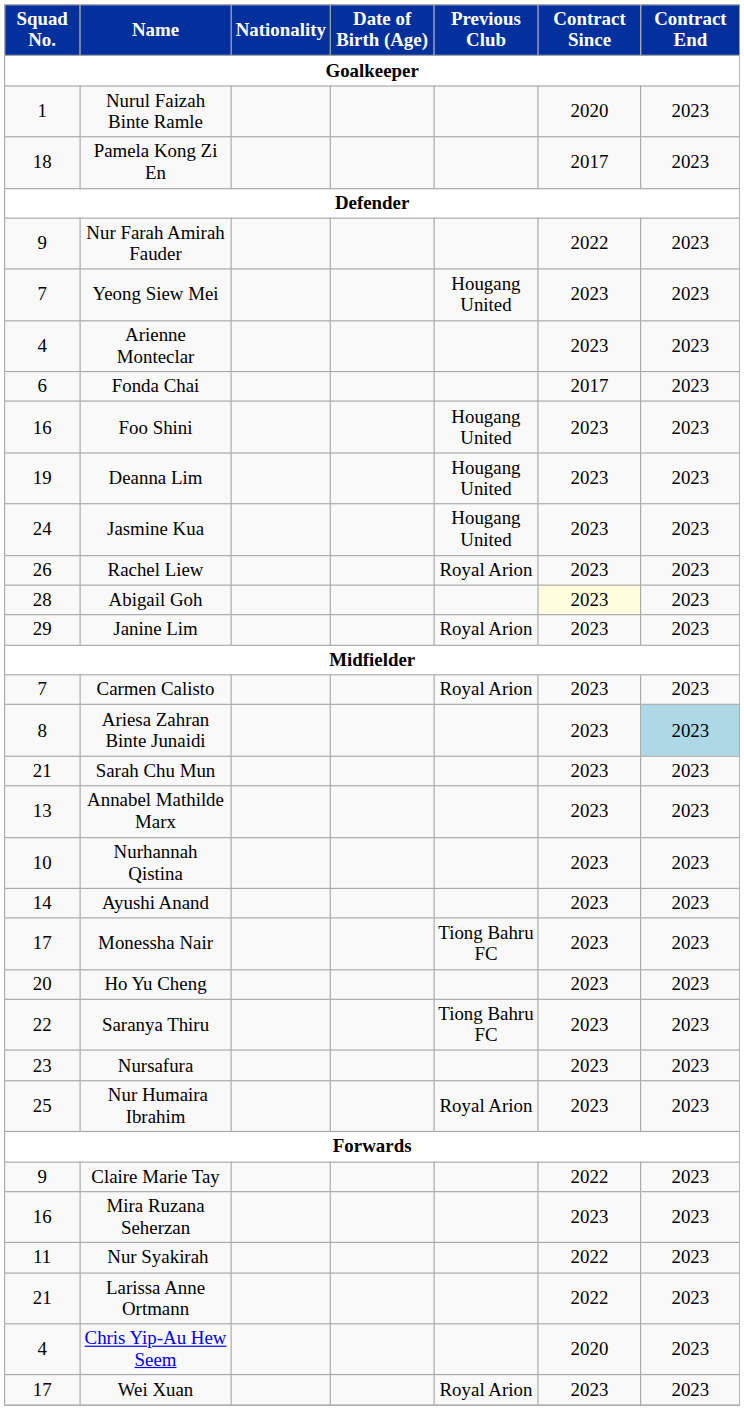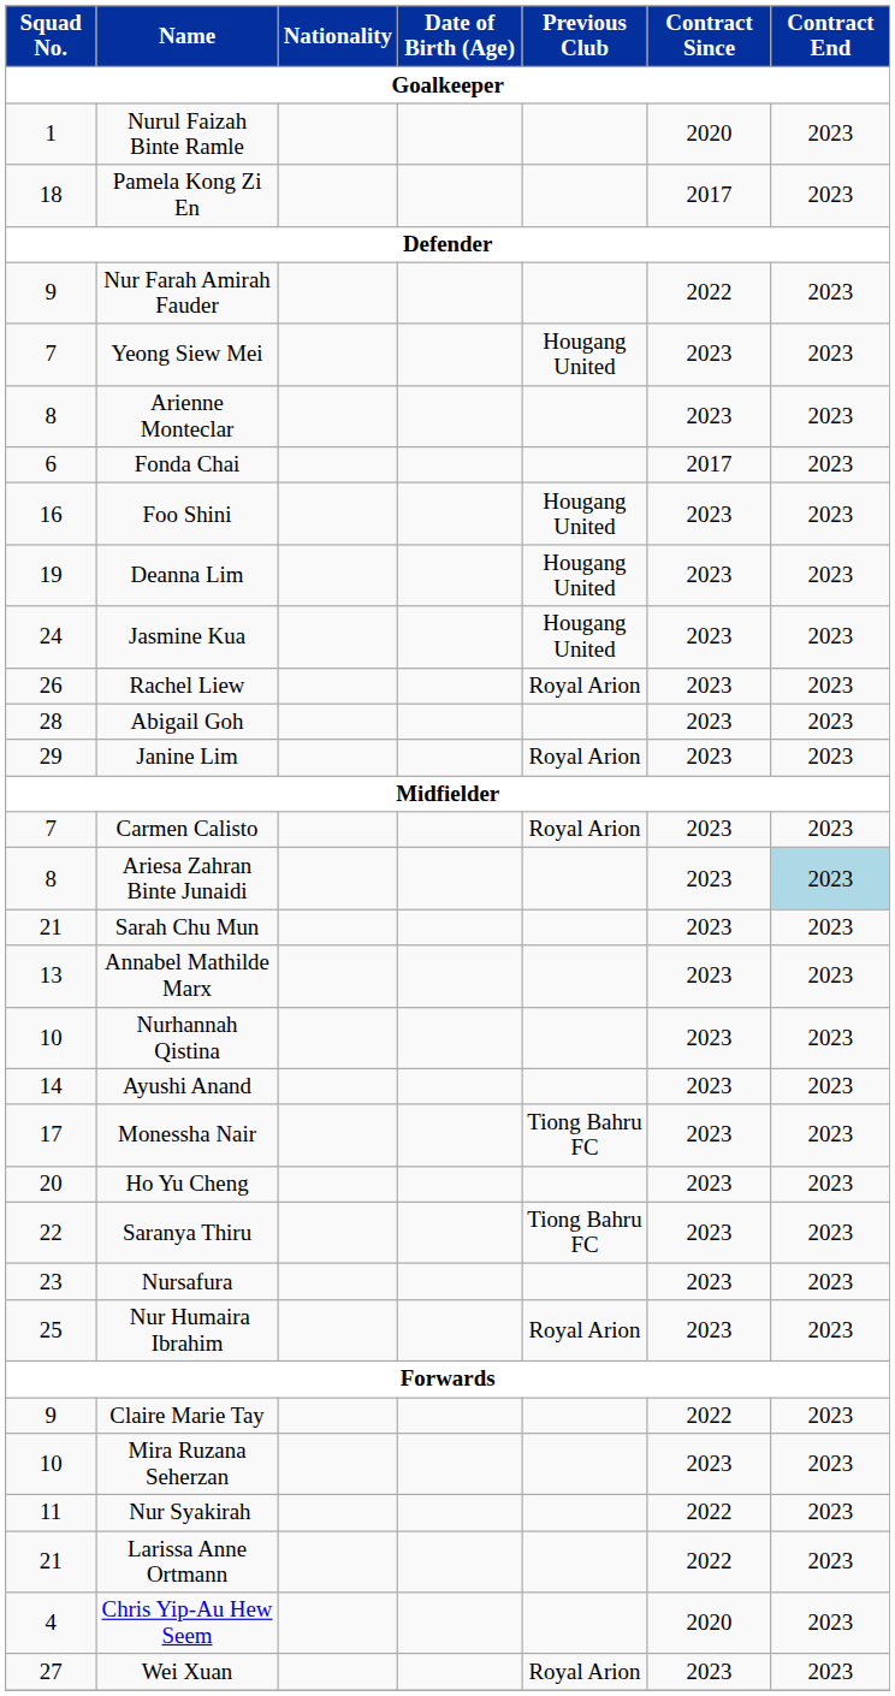 <table class="wikitable" style="text-align:center; font-size:100%; width:100%;">
 <tr>
 <th style="background:#03309d; color:white; text-align:center;">Squad No.</th>
 <th style="background:#03309d; color:white; text-align:center;">Name</th>
 <th style="background:#03309d; color:white; text-align:center;">Nationality</th>
 <th style="background:#03309d; color:white; text-align:center;">Date of Birth (Age)</th>
 <th style="background:#03309d; color:white; text-align:center;">Previous Club</th>
 <th style="background:#03309d; color:white; text-align:center;">Contract Since</th>
 <th style="background:#03309d; color:white; text-align:center;">Contract End</th>
 </tr>
 <tr>
 <th colspan="7" style="background:white; text-align:center">Goalkeeper</th>
 </tr>
 <tr>
 <td>1</td>
 <td>Nurul Faizah Binte Ramle</td>
 <td></td>
 <td></td>
 <td></td>
 <td>2020</td>
 <td>2023</td>
 </tr>
 <tr>
 <td>18</td>
 <td>Pamela Kong Zi En</td>
 <td></td>
 <td></td>
 <td></td>
 <td>2017</td>
 <td>2023</td>
 </tr>
 <tr>
 <th colspan="7" style="background:white; text-align:center">Defender</th>
 </tr>
 <tr>
 <td>9</td>
 <td>Nur Farah Amirah Fauder</td>
 <td></td>
 <td></td>
 <td></td>
 <td>2022</td>
 <td>2023</td>
 </tr>
 <tr>
 <td>7</td>
 <td>Yeong Siew Mei</td>
 <td></td>
 <td></td>
 <td> Hougang United</td>
 <td>2023</td>
 <td>2023</td>
 </tr>
 <tr>
-<td>4</td>
+<td>8</td>
 <td>Arienne Monteclar</td>
 <td></td>
 <td></td>
 <td></td>
 <td>2023</td>
 <td>2023</td>
 </tr>
 <tr>
 <td>6</td>
 <td>Fonda Chai</td>
 <td></td>
 <td></td>
 <td></td>
 <td>2017</td>
 <td>2023</td>
 </tr>
 <tr>
 <td>16</td>
 <td>Foo Shini</td>
 <td></td>
 <td></td>
 <td> Hougang United</td>
 <td>2023</td>
 <td>2023</td>
 </tr>
 <tr>
 <td>19</td>
 <td>Deanna Lim</td>
 <td></td>
 <td></td>
 <td> Hougang United</td>
 <td>2023</td>
 <td>2023</td>
 </tr>
 <tr>
 <td>24</td>
 <td>Jasmine Kua</td>
 <td></td>
 <td></td>
 <td> Hougang United</td>
 <td>2023</td>
 <td>2023</td>
 </tr>
 <tr>
 <td>26</td>
 <td>Rachel Liew</td>
 <td></td>
 <td></td>
 <td> Royal Arion</td>
 <td>2023</td>
 <td>2023</td>
 </tr>
 <tr>
 <td>28</td>
 <td>Abigail Goh</td>
 <td></td>
 <td></td>
 <td></td>
-<td style="background: lightyellow;">2023</td>
+<td>2023</td>
 <td>2023</td>
 </tr>
 <tr>
 <td>29</td>
 <td>Janine Lim</td>
 <td></td>
 <td></td>
 <td> Royal Arion</td>
 <td>2023</td>
 <td>2023</td>
 </tr>
 <tr>
 <th colspan="7" style="background:white; text-align:center">Midfielder</th>
 </tr>
 <tr>
 <td>7</td>
 <td>Carmen Calisto</td>
 <td></td>
 <td></td>
 <td> Royal Arion</td>
 <td>2023</td>
 <td>2023</td>
 </tr>
 <tr>
 <td>8</td>
 <td>Ariesa Zahran Binte Junaidi</td>
 <td></td>
 <td></td>
 <td></td>
 <td>2023</td>
 <td style="background: lightblue;">2023</td>
 </tr>
 <tr>
 <td>21</td>
 <td>Sarah Chu Mun</td>
 <td></td>
 <td></td>
 <td></td>
 <td>2023</td>
 <td>2023</td>
 </tr>
 <tr>
 <td>13</td>
 <td>Annabel Mathilde Marx</td>
 <td></td>
 <td></td>
 <td></td>
 <td>2023</td>
 <td>2023</td>
 </tr>
 <tr>
 <td>10</td>
 <td>Nurhannah Qistina</td>
 <td></td>
 <td></td>
 <td></td>
 <td>2023</td>
 <td>2023</td>
 </tr>
 <tr>
 <td>14</td>
 <td>Ayushi Anand</td>
 <td></td>
 <td></td>
 <td></td>
 <td>2023</td>
 <td>2023</td>
 </tr>
 <tr>
 <td>17</td>
 <td>Monessha Nair</td>
 <td></td>
 <td></td>
 <td> Tiong Bahru FC</td>
 <td>2023</td>
 <td>2023</td>
 </tr>
 <tr>
 <td>20</td>
 <td>Ho Yu Cheng</td>
 <td></td>
 <td></td>
 <td></td>
 <td>2023</td>
 <td>2023</td>
 </tr>
 <tr>
 <td>22</td>
 <td>Saranya Thiru</td>
 <td></td>
 <td></td>
 <td> Tiong Bahru FC</td>
 <td>2023</td>
 <td>2023</td>
 </tr>
 <tr>
 <td>23</td>
 <td>Nursafura</td>
 <td></td>
 <td></td>
 <td></td>
 <td>2023</td>
 <td>2023</td>
 </tr>
 <tr>
 <td>25</td>
 <td> Nur Humaira Ibrahim</td>
 <td></td>
 <td></td>
 <td> Royal Arion</td>
 <td>2023</td>
 <td>2023</td>
 </tr>
 <tr>
 <th colspan="7" style="background:white; text-align:center">Forwards</th>
 </tr>
 <tr>
 <td>9</td>
 <td>Claire Marie Tay</td>
 <td></td>
 <td></td>
 <td></td>
 <td>2022</td>
 <td>2023</td>
 </tr>
 <tr>
-<td>16</td>
+<td>10</td>
 <td>Mira Ruzana Seherzan</td>
 <td></td>
 <td></td>
 <td></td>
 <td>2023</td>
 <td>2023</td>
 </tr>
 <tr>
 <td>11</td>
 <td> Nur Syakirah</td>
 <td></td>
 <td></td>
 <td></td>
 <td>2022</td>
 <td>2023</td>
 </tr>
 <tr>
 <td>21</td>
 <td>Larissa Anne Ortmann</td>
 <td></td>
 <td></td>
 <td></td>
 <td>2022</td>
 <td>2023</td>
 </tr>
 <tr>
 <td>4</td>
 <td><a href='#'>Chris Yip-Au Hew Seem</a></td>
 <td></td>
 <td></td>
 <td></td>
 <td>2020</td>
 <td>2023</td>
 </tr>
 <tr>
-<td>17</td>
+<td>27</td>
 <td>Wei Xuan</td>
 <td></td>
 <td></td>
 <td> Royal Arion</td>
 <td>2023</td>
 <td>2023</td>
 </tr>
 <tr>
 </tr>
 </table>
